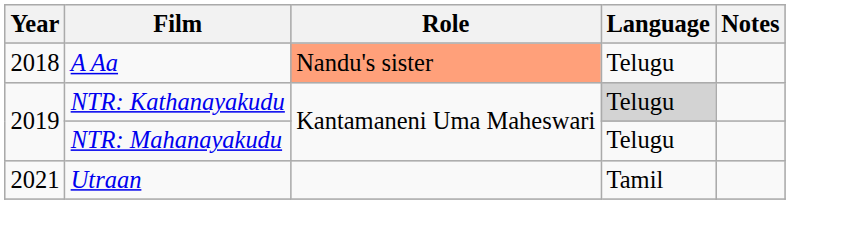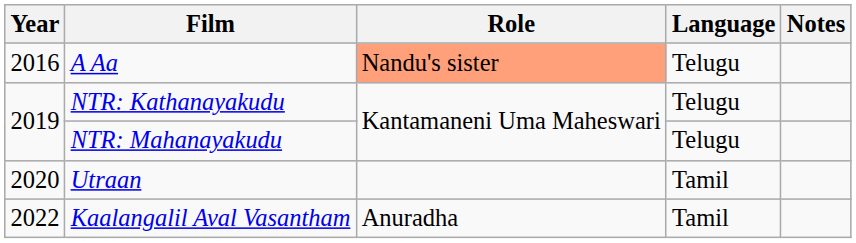 <table class="wikitable sortable">
 <tr>
 <th>Year</th>
 <th>Film</th>
 <th>Role</th>
 <th>Language</th>
 <th>Notes</th>
 </tr>
 <tr>
-<td rowspan="1">2018</td>
+<td rowspan="1">2016</td>
 <td><em><a href='#'>A Aa</a></em></td>
 <td style="background: lightsalmon;">Nandu's sister</td>
 <td>Telugu</td>
 <td></td>
 </tr>
 <tr>
 <td rowspan="2">2019</td>
 <td><em><a href='#'>NTR: Kathanayakudu</a></em></td>
 <td rowspan="2">Kantamaneni Uma Maheswari</td>
-<td style="background: lightgrey;">Telugu</td>
+<td>Telugu</td>
 <td></td>
 </tr>
 <tr>
 <td><em><a href='#'>NTR: Mahanayakudu</a></em></td>
 <td>Telugu</td>
 <td></td>
 </tr>
 <tr>
-<td rowspan="1">2021</td>
+<td rowspan="1">2020</td>
 <td><em><a href='#'>Utraan</a></em></td>
 <td></td>
 <td>Tamil</td>
 <td></td>
 </tr>
+<tr>
+<td rowspan="1">2022</td>
+<td><em><a href='#'>Kaalangalil Aval Vasantham</a></em></td>
+<td>Anuradha</td>
+<td>Tamil</td>
+<td></td>
+</tr>
 </table>
